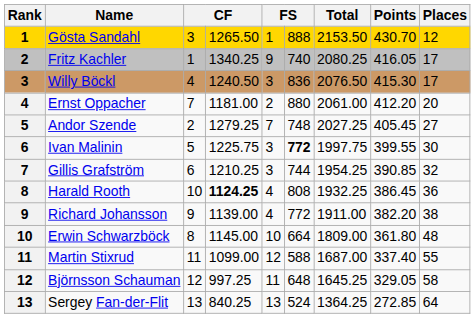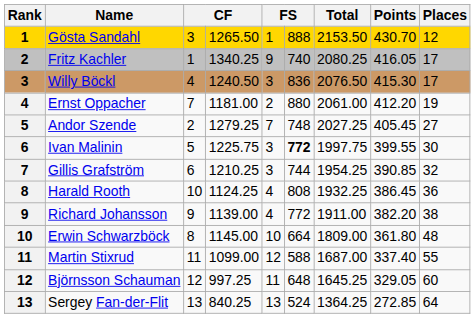 <table class="wikitable">
 <tr>
 <th>Rank</th>
 <th>Name</th>
 <th colspan=2>CF</th>
 <th colspan=2>FS</th>
 <th>Total</th>
 <th>Points</th>
 <th>Places</th>
 </tr>
 <tr bgcolor=gold>
 <td align=center><strong>1</strong></td>
 <td> <a href='#'>Gösta Sandahl</a></td>
 <td>3</td>
 <td>1265.50</td>
 <td>1</td>
 <td>888</td>
 <td>2153.50</td>
 <td>430.70</td>
 <td>12</td>
 </tr>
 <tr bgcolor=silver>
 <td align=center><strong>2</strong></td>
 <td> <a href='#'>Fritz Kachler</a></td>
 <td>1</td>
 <td>1340.25</td>
 <td>9</td>
 <td>740</td>
 <td>2080.25</td>
 <td>416.05</td>
 <td>17</td>
 </tr>
 <tr bgcolor=cc9966>
 <td align=center><strong>3</strong></td>
 <td> <a href='#'>Willy Böckl</a></td>
 <td>4</td>
 <td>1240.50</td>
 <td>3</td>
 <td>836</td>
 <td>2076.50</td>
 <td>415.30</td>
 <td>17</td>
 </tr>
 <tr>
 <th>4</th>
 <td> <a href='#'>Ernst Oppacher</a></td>
 <td>7</td>
 <td>1181.00</td>
 <td>2</td>
 <td>880</td>
 <td>2061.00</td>
 <td>412.20</td>
-<td>20</td>
+<td>19</td>
 </tr>
 <tr>
 <th>5</th>
 <td> <a href='#'>Andor Szende</a></td>
 <td>2</td>
 <td>1279.25</td>
 <td>7</td>
 <td>748</td>
 <td>2027.25</td>
 <td>405.45</td>
 <td>27</td>
 </tr>
 <tr>
 <th>6</th>
 <td> <a href='#'>Ivan Malinin</a></td>
 <td>5</td>
 <td>1225.75</td>
 <td>3</td>
 <td><strong>772</strong></td>
 <td>1997.75</td>
 <td>399.55</td>
 <td>30</td>
 </tr>
 <tr>
 <th>7</th>
 <td> <a href='#'>Gillis Grafström</a></td>
 <td>6</td>
 <td>1210.25</td>
 <td>3</td>
 <td>744</td>
 <td>1954.25</td>
 <td>390.85</td>
 <td>32</td>
 </tr>
 <tr>
 <th>8</th>
 <td> <a href='#'>Harald Rooth</a></td>
 <td>10</td>
-<td><strong>1124.25</strong></td>
+<td>1124.25</td>
 <td>4</td>
 <td>808</td>
 <td>1932.25</td>
 <td>386.45</td>
 <td>36</td>
 </tr>
 <tr>
 <th>9</th>
 <td> <a href='#'>Richard Johansson</a></td>
 <td>9</td>
 <td>1139.00</td>
 <td>4</td>
 <td>772</td>
 <td>1911.00</td>
 <td>382.20</td>
 <td>38</td>
 </tr>
 <tr>
 <th>10</th>
 <td> <a href='#'>Erwin Schwarzböck</a></td>
 <td>8</td>
 <td>1145.00</td>
 <td>10</td>
 <td>664</td>
 <td>1809.00</td>
 <td>361.80</td>
 <td>48</td>
 </tr>
 <tr>
 <th>11</th>
 <td> <a href='#'>Martin Stixrud</a></td>
 <td>11</td>
 <td>1099.00</td>
 <td>12</td>
 <td>588</td>
 <td>1687.00</td>
 <td>337.40</td>
 <td>55</td>
 </tr>
 <tr>
 <th>12</th>
 <td> <a href='#'>Björnsson Schauman</a></td>
 <td>12</td>
 <td>997.25</td>
 <td>11</td>
 <td>648</td>
 <td>1645.25</td>
 <td>329.05</td>
-<td>58</td>
+<td>60</td>
 </tr>
 <tr>
 <th>13</th>
 <td> Sergey <a href='#'>Fan-der-Flit</a></td>
 <td>13</td>
 <td>840.25</td>
 <td>13</td>
 <td>524</td>
 <td>1364.25</td>
 <td>272.85</td>
 <td>64</td>
 </tr>
 </table>
